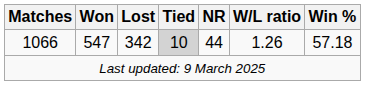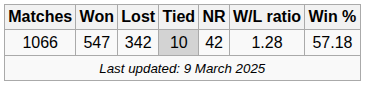 <table class="wikitable sortable"  style="text-align:center;">
 <tr style="background:#9cf;">
 <th scope="col">Matches</th>
 <th scope="col">Won</th>
 <th scope="col">Lost</th>
 <th scope="col">Tied</th>
 <th scope="col">NR</th>
 <th scope="col">W/L ratio</th>
 <th scope="col">Win %</th>
 </tr>
 <tr>
 <td>1066</td>
 <td>547</td>
 <td>342</td>
 <td style="background: lightgrey;">10</td>
-<td>44</td>
-<td>1.26</td>
+<td>42</td>
+<td>1.28</td>
 <td>57.18</td>
 </tr>
 <tr>
 <td colspan="7"><small><em>Last updated: 9 March 2025</em> </small></td>
 </tr>
 </table>
